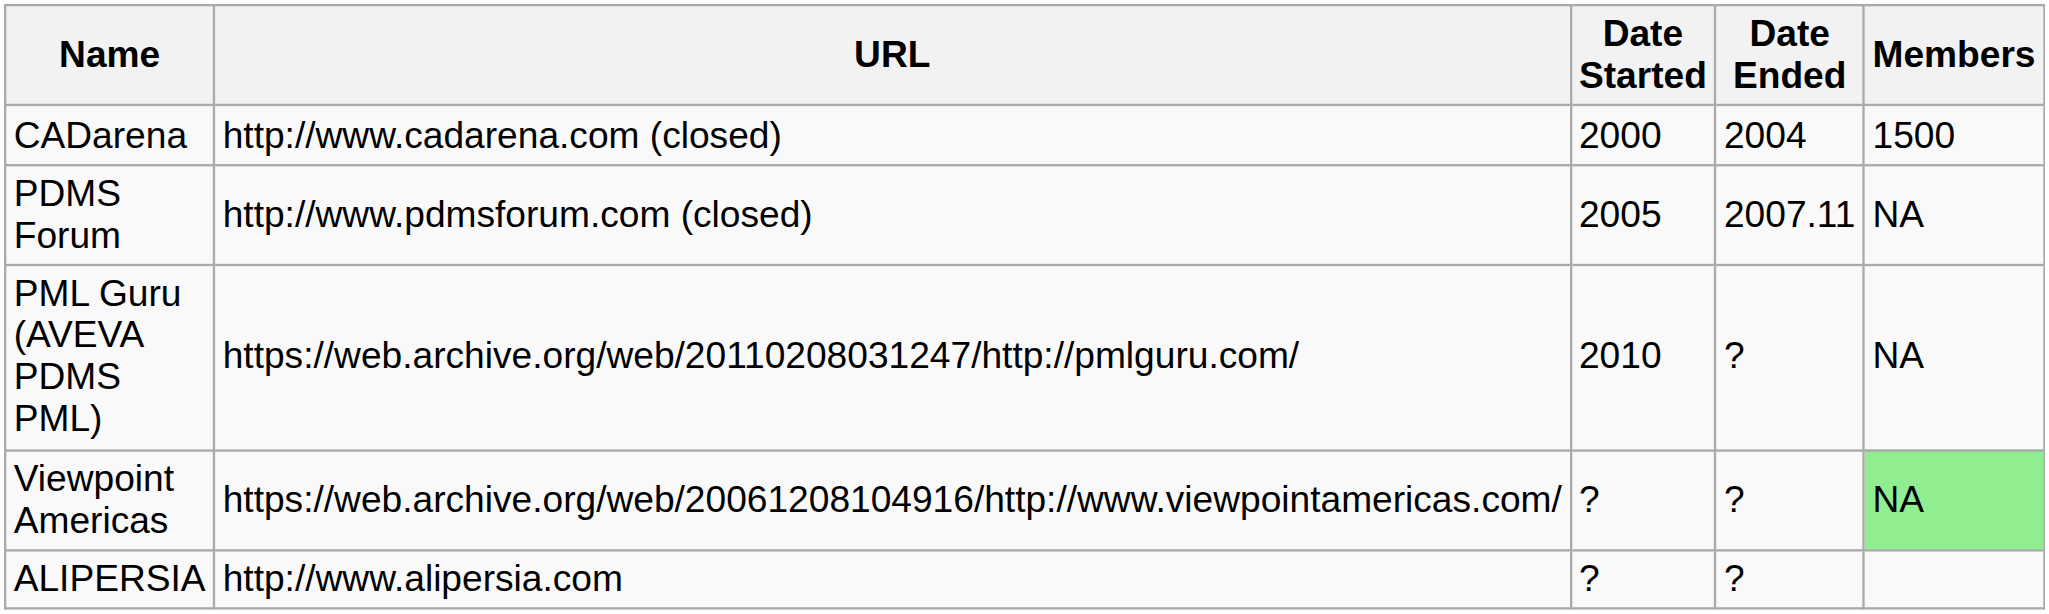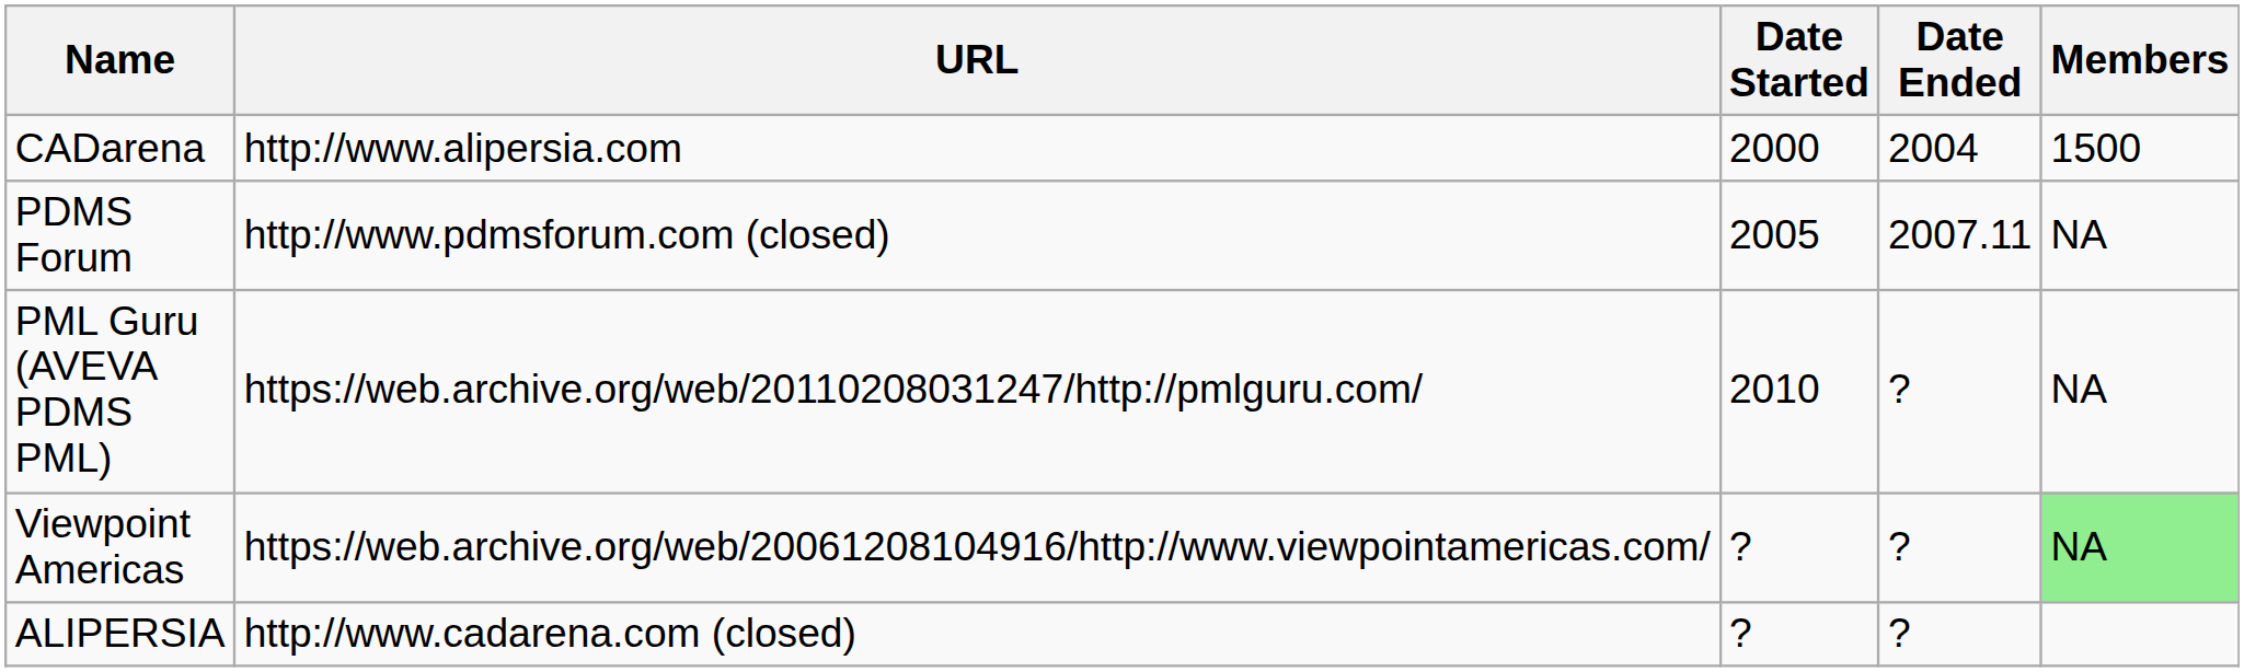 <table class="wikitable">
 <tr>
 <th><strong>Name</strong></th>
 <th><strong>URL</strong></th>
 <th><strong>Date Started</strong></th>
 <th><strong>Date Ended</strong></th>
 <th><strong>Members</strong></th>
 </tr>
 <tr Waaaaaaazupppppppppp>
 <td>CADarena</td>
-<td>http://www.cadarena.com (closed)</td>
+<td>http://www.alipersia.com</td>
 <td>2000</td>
 <td>2004</td>
 <td>1500</td>
 </tr>
 <tr>
 <td>PDMS Forum</td>
 <td>http://www.pdmsforum.com (closed)</td>
 <td>2005</td>
 <td>2007.11</td>
 <td>NA</td>
 </tr>
 <tr>
 <td>PML Guru (AVEVA PDMS PML)</td>
 <td>https://web.archive.org/web/20110208031247/http://pmlguru.com/</td>
 <td>2010</td>
 <td>?</td>
 <td>NA</td>
 </tr>
 <tr>
 <td>Viewpoint Americas</td>
 <td>https://web.archive.org/web/20061208104916/http://www.viewpointamericas.com/</td>
 <td>?</td>
 <td>?</td>
 <td style="background: lightgreen;">NA</td>
 </tr>
 <tr>
 <td>ALIPERSIA</td>
-<td>http://www.alipersia.com</td>
+<td>http://www.cadarena.com (closed)</td>
 <td>?</td>
 <td>?</td>
 </tr>
 </table>
